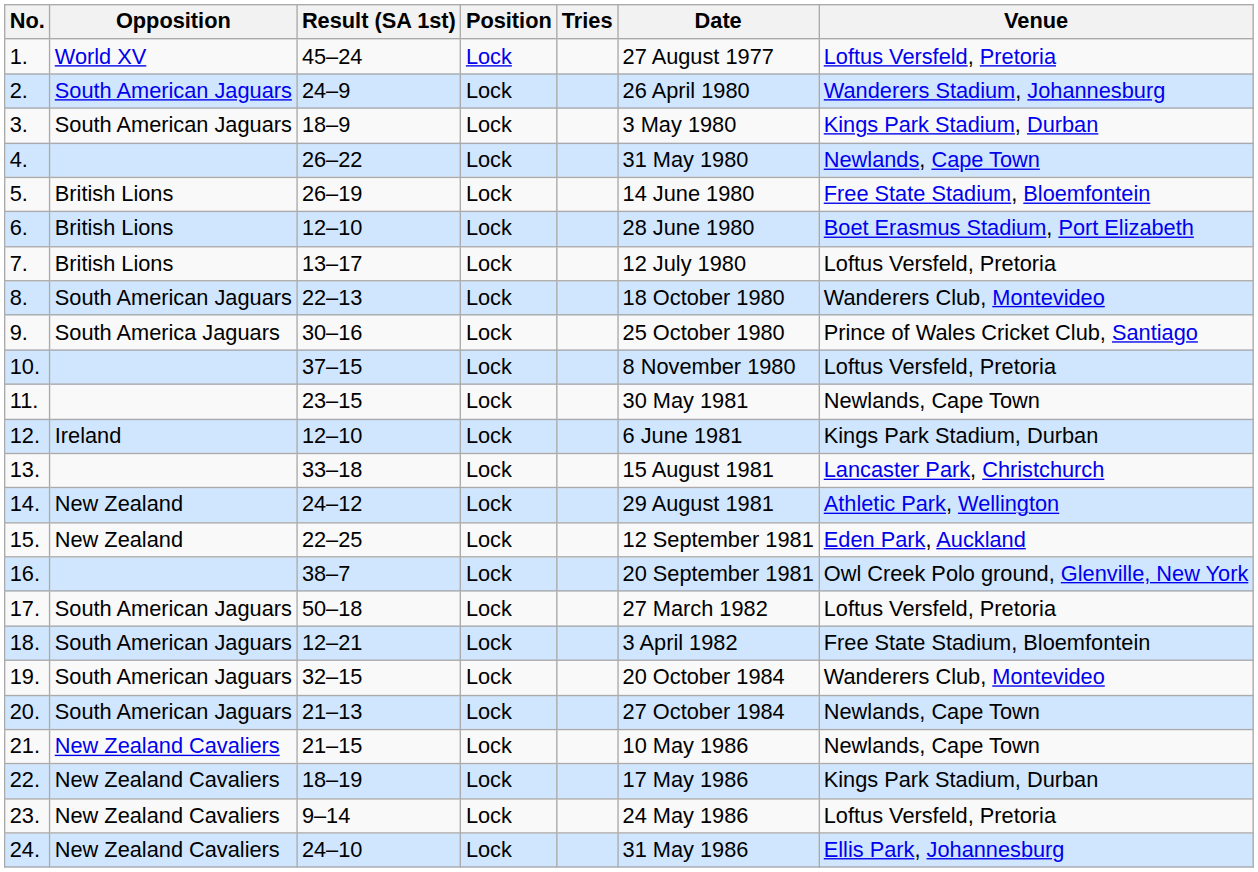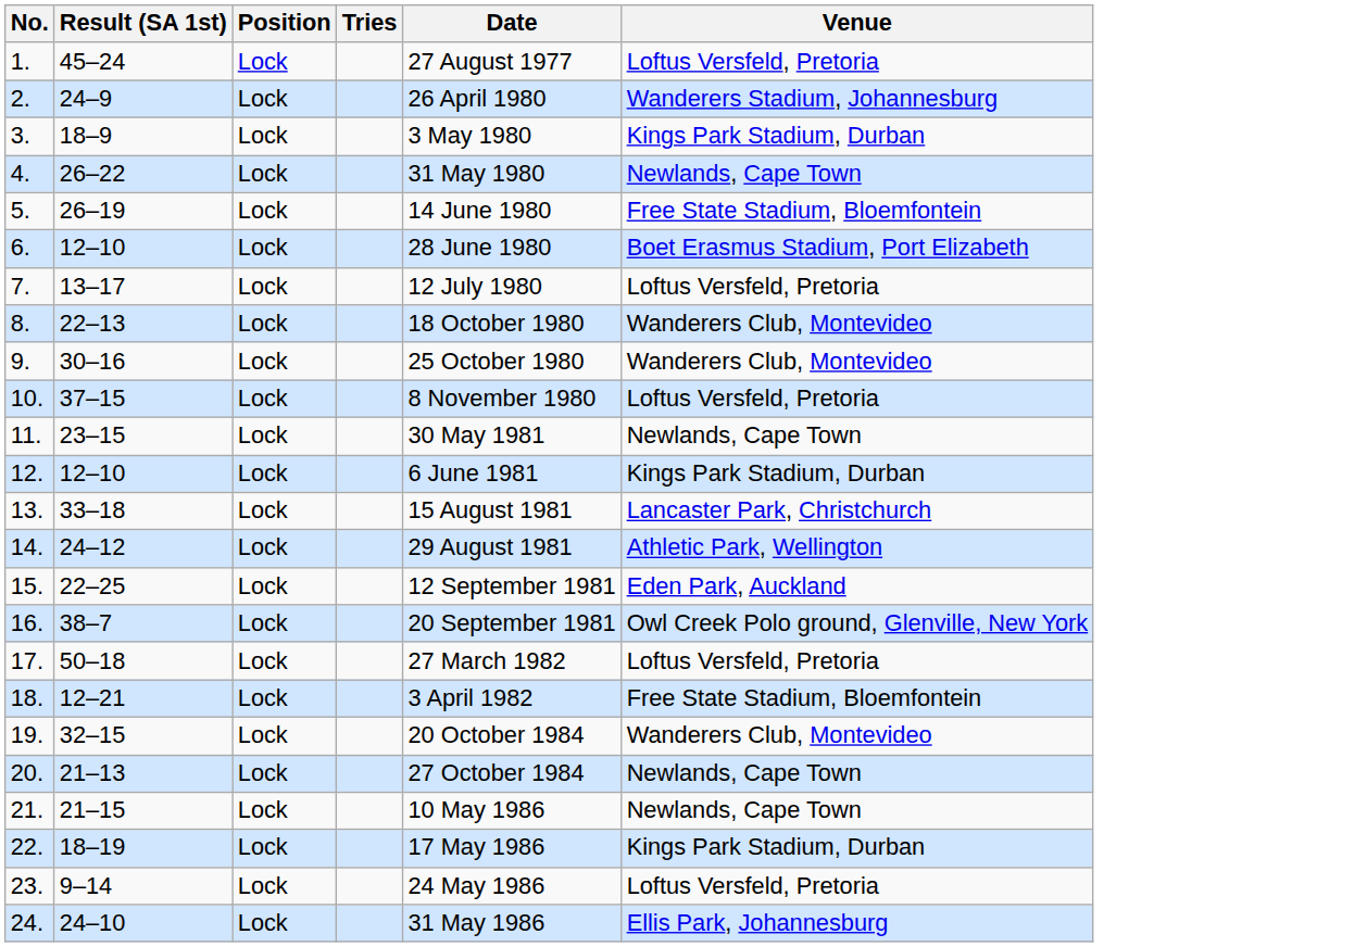 <table class="wikitable sortable">
 <tr>
 <th>No.</th>
-<th>Opposition</th>
 <th>Result (SA 1st)</th>
 <th>Position</th>
 <th>Tries</th>
 <th>Date</th>
 <th>Venue</th>
 </tr>
 <tr>
 <td>1.</td>
-<td><a href='#'>World XV</a></td>
 <td>45–24</td>
 <td><a href='#'>Lock</a></td>
 <td></td>
 <td>27 August 1977</td>
 <td><a href='#'>Loftus Versfeld</a>, <a href='#'>Pretoria</a></td>
 </tr>
 <tr style="background: #D0E6FF;">
 <td>2.</td>
-<td> <a href='#'>South American Jaguars</a></td>
 <td>24–9</td>
 <td>Lock</td>
 <td></td>
 <td>26 April 1980</td>
 <td><a href='#'>Wanderers Stadium</a>, <a href='#'>Johannesburg</a></td>
 </tr>
 <tr>
 <td>3.</td>
-<td> South American Jaguars</td>
 <td>18–9</td>
 <td>Lock</td>
 <td></td>
 <td>3 May 1980</td>
 <td><a href='#'>Kings Park Stadium</a>, <a href='#'>Durban</a></td>
 </tr>
 <tr style="background: #D0E6FF;">
 <td>4.</td>
-<td></td>
 <td>26–22</td>
 <td>Lock</td>
 <td></td>
 <td>31 May 1980</td>
 <td><a href='#'>Newlands</a>, <a href='#'>Cape Town</a></td>
 </tr>
 <tr>
 <td>5.</td>
-<td> British Lions</td>
 <td>26–19</td>
 <td>Lock</td>
 <td></td>
 <td>14 June 1980</td>
 <td><a href='#'>Free State Stadium</a>, <a href='#'>Bloemfontein</a></td>
 </tr>
 <tr style="background: #D0E6FF;">
 <td>6.</td>
-<td> British Lions</td>
 <td>12–10</td>
 <td>Lock</td>
 <td></td>
 <td>28 June 1980</td>
 <td><a href='#'>Boet Erasmus Stadium</a>, <a href='#'>Port Elizabeth</a></td>
 </tr>
 <tr>
 <td>7.</td>
-<td> British Lions</td>
 <td>13–17</td>
 <td>Lock</td>
 <td></td>
 <td>12 July 1980</td>
 <td>Loftus Versfeld, Pretoria</td>
 </tr>
 <tr style="background: #D0E6FF;">
 <td>8.</td>
-<td> South American Jaguars</td>
 <td>22–13</td>
 <td>Lock</td>
 <td></td>
 <td>18 October 1980</td>
 <td>Wanderers Club, <a href='#'>Montevideo</a></td>
 </tr>
 <tr>
 <td>9.</td>
-<td> South America Jaguars</td>
 <td>30–16</td>
 <td>Lock</td>
 <td></td>
 <td>25 October 1980</td>
-<td>Prince of Wales Cricket Club, <a href='#'>Santiago</a></td>
+<td>Wanderers Club, <a href='#'>Montevideo</a></td>
 </tr>
 <tr style="background: #D0E6FF;">
 <td>10.</td>
-<td></td>
 <td>37–15</td>
 <td>Lock</td>
 <td></td>
 <td>8 November 1980</td>
 <td>Loftus Versfeld, Pretoria</td>
 </tr>
 <tr>
 <td>11.</td>
-<td></td>
 <td>23–15</td>
 <td>Lock</td>
 <td></td>
 <td>30 May 1981</td>
 <td>Newlands, Cape Town</td>
 </tr>
 <tr style="background: #D0E6FF;">
 <td>12.</td>
-<td> Ireland</td>
 <td>12–10</td>
 <td>Lock</td>
 <td></td>
 <td>6 June 1981</td>
 <td>Kings Park Stadium, Durban</td>
 </tr>
 <tr>
 <td>13.</td>
-<td></td>
 <td>33–18</td>
 <td>Lock</td>
 <td></td>
 <td>15 August 1981</td>
 <td><a href='#'>Lancaster Park</a>, <a href='#'>Christchurch</a></td>
 </tr>
 <tr style="background: #D0E6FF;">
 <td>14.</td>
-<td> New Zealand</td>
 <td>24–12</td>
 <td>Lock</td>
 <td></td>
 <td>29 August 1981</td>
 <td><a href='#'>Athletic Park</a>, <a href='#'>Wellington</a></td>
 </tr>
 <tr>
 <td>15.</td>
-<td> New Zealand</td>
 <td>22–25</td>
 <td>Lock</td>
 <td></td>
 <td>12 September 1981</td>
 <td><a href='#'>Eden Park</a>, <a href='#'>Auckland</a></td>
 </tr>
 <tr style="background: #D0E6FF;">
 <td>16.</td>
-<td></td>
 <td>38–7</td>
 <td>Lock</td>
 <td></td>
 <td>20 September 1981</td>
 <td>Owl Creek Polo ground, <a href='#'>Glenville, New York</a></td>
 </tr>
 <tr>
 <td>17.</td>
-<td> South American Jaguars</td>
 <td>50–18</td>
 <td>Lock</td>
 <td></td>
 <td>27 March 1982</td>
 <td>Loftus Versfeld, Pretoria</td>
 </tr>
 <tr style="background: #D0E6FF;">
 <td>18.</td>
-<td> South American Jaguars</td>
 <td>12–21</td>
 <td>Lock</td>
 <td></td>
 <td>3 April 1982</td>
 <td>Free State Stadium, Bloemfontein</td>
 </tr>
 <tr>
 <td>19.</td>
-<td> South American Jaguars</td>
 <td>32–15</td>
 <td>Lock</td>
 <td></td>
 <td>20 October 1984</td>
 <td>Wanderers Club, <a href='#'>Montevideo</a></td>
 </tr>
 <tr style="background: #D0E6FF;">
 <td>20.</td>
-<td> South American Jaguars</td>
 <td>21–13</td>
 <td>Lock</td>
 <td></td>
 <td>27 October 1984</td>
 <td>Newlands, Cape Town</td>
 </tr>
 <tr>
 <td>21.</td>
-<td><a href='#'>New Zealand Cavaliers</a></td>
 <td>21–15</td>
 <td>Lock</td>
 <td></td>
 <td>10 May 1986</td>
 <td>Newlands, Cape Town</td>
 </tr>
 <tr style="background: #D0E6FF;">
 <td>22.</td>
-<td>New Zealand Cavaliers</td>
 <td>18–19</td>
 <td>Lock</td>
 <td></td>
 <td>17 May 1986</td>
 <td>Kings Park Stadium, Durban</td>
 </tr>
 <tr>
 <td>23.</td>
-<td>New Zealand Cavaliers</td>
 <td>9–14</td>
 <td>Lock</td>
 <td></td>
 <td>24 May 1986</td>
 <td>Loftus Versfeld, Pretoria</td>
 </tr>
 <tr style="background: #D0E6FF;">
 <td>24.</td>
-<td>New Zealand Cavaliers</td>
 <td>24–10</td>
 <td>Lock</td>
 <td></td>
 <td>31 May 1986</td>
 <td><a href='#'>Ellis Park</a>, <a href='#'>Johannesburg</a></td>
 </tr>
 </table>
